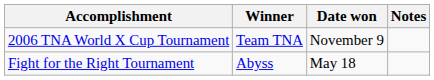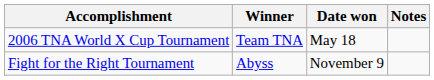 <table class="wikitable">
 <tr>
 <th>Accomplishment</th>
 <th>Winner</th>
 <th>Date won</th>
 <th>Notes</th>
 </tr>
 <tr>
 <td><a href='#'>2006 TNA World X Cup Tournament</a></td>
 <td><a href='#'>Team TNA</a></td>
-<td>November 9</td>
+<td>May 18</td>
 <td></td>
 </tr>
 <tr>
 <td><a href='#'>Fight for the Right Tournament</a></td>
 <td><a href='#'>Abyss</a></td>
-<td>May 18</td>
+<td>November 9</td>
 <td></td>
 </tr>
 </table>
